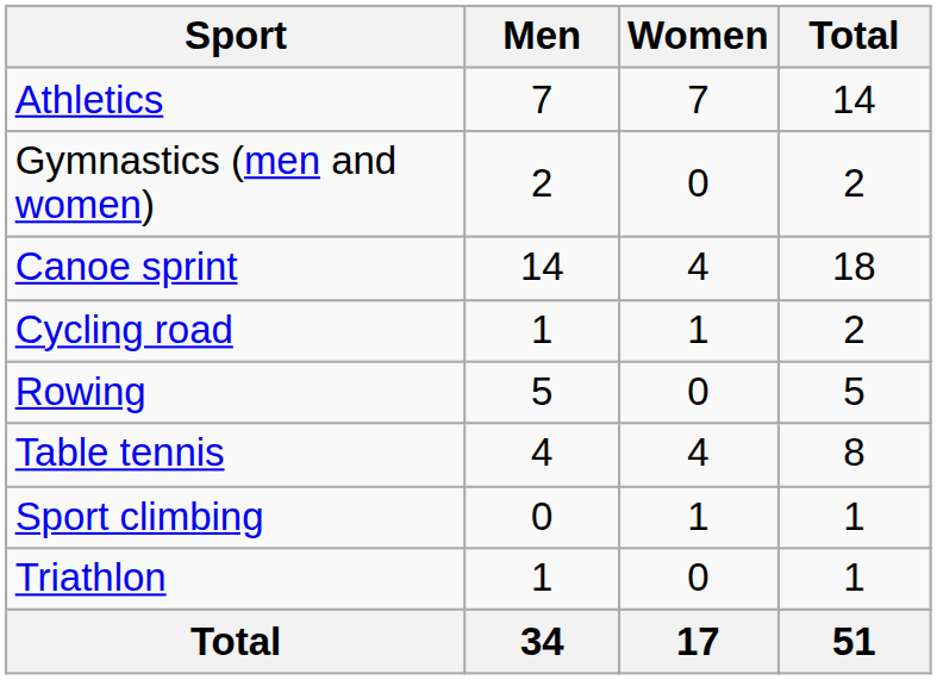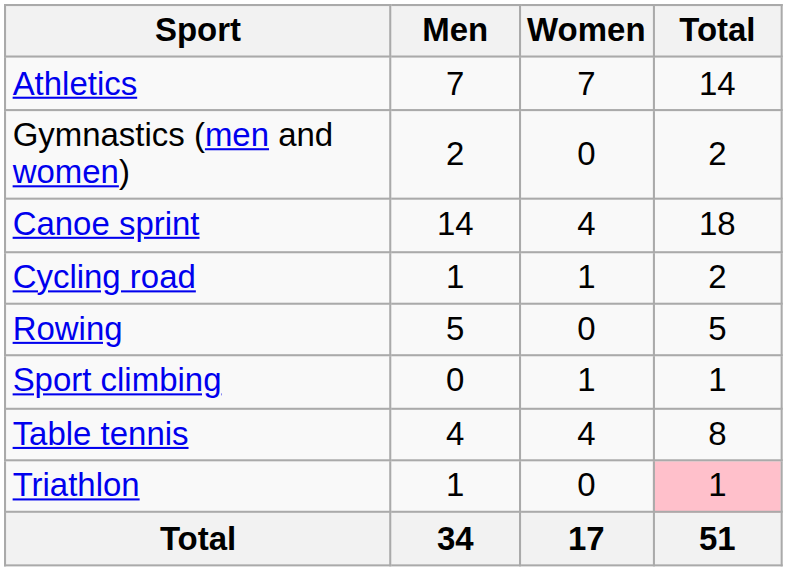 <table class="wikitable sortable" style="text-align:center;">
 <tr>
 <th width=180>Sport</th>
 <th width=55>Men</th>
 <th width=55>Women</th>
 <th width=55>Total</th>
 </tr>
 <tr>
 <td align=left><a href='#'>Athletics</a></td>
 <td>7</td>
 <td>7</td>
 <td>14</td>
 </tr>
 <tr>
 <td align=left>Gymnastics (<a href='#'>men</a> and <a href='#'>women</a>)</td>
 <td>2</td>
 <td>0</td>
 <td>2</td>
 </tr>
 <tr>
 <td align=left><a href='#'>Canoe sprint</a></td>
 <td>14</td>
 <td>4</td>
 <td>18</td>
 </tr>
 <tr>
 <td align=left><a href='#'>Cycling road</a></td>
 <td>1</td>
 <td>1</td>
 <td>2</td>
 </tr>
 <tr>
 <td align=left><a href='#'>Rowing</a></td>
 <td>5</td>
 <td>0</td>
 <td>5</td>
 </tr>
 <tr>
+<td align=left><a href='#'>Sport climbing</a></td>
+<td>0</td>
+<td>1</td>
+<td>1</td>
+</tr>
+<tr>
 <td align=left><a href='#'>Table tennis</a></td>
 <td>4</td>
 <td>4</td>
 <td>8</td>
 </tr>
 <tr>
-<td align=left><a href='#'>Sport climbing</a></td>
-<td>0</td>
-<td>1</td>
-<td>1</td>
-</tr>
-<tr>
 <td align=left><a href='#'>Triathlon</a></td>
 <td>1</td>
 <td>0</td>
-<td>1</td>
+<td style="background: pink;">1</td>
 </tr>
 <tr>
 <th align=left>Total</th>
 <th>34</th>
 <th>17</th>
 <th>51</th>
 </tr>
 </table>
